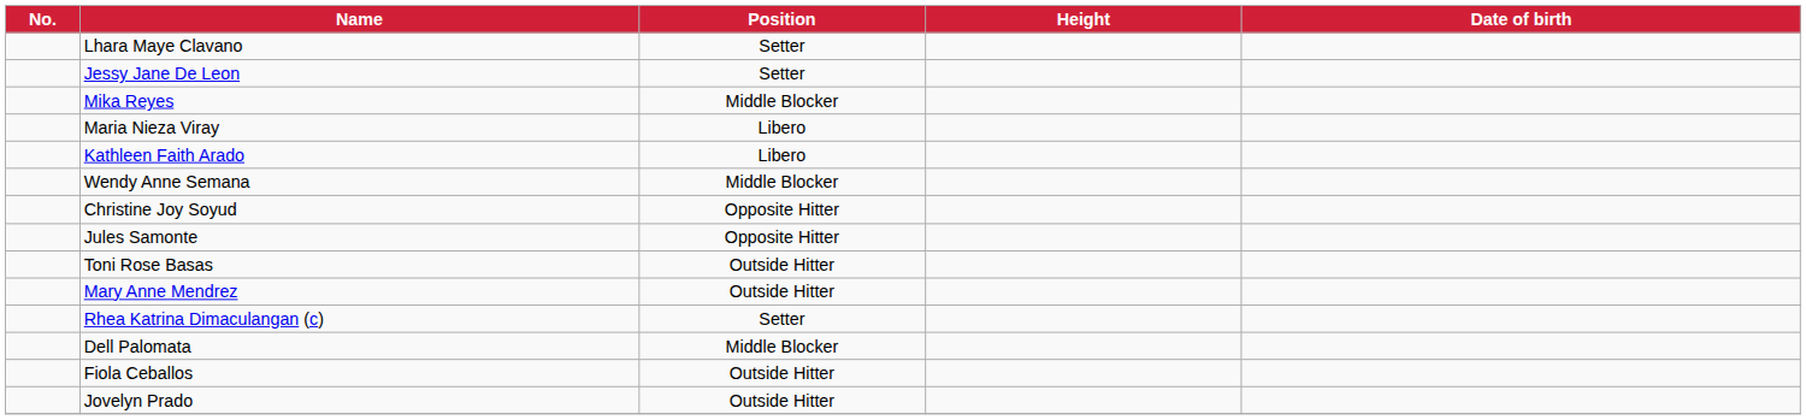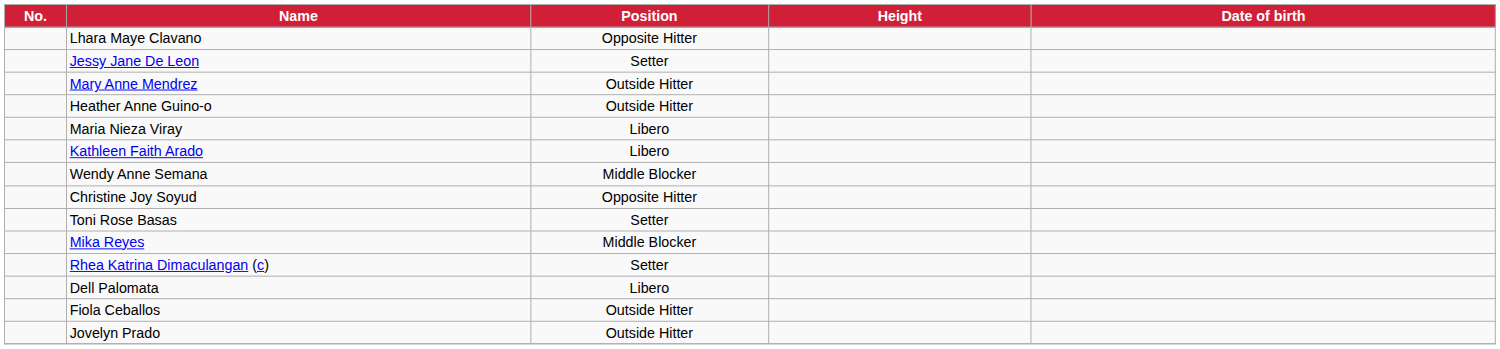 <table class="wikitable sortable" style="font-size:95%; text-align:center; width:80%;">
 <tr>
 <th style="width:2em;background:#d11f37; color: white;">No.</th>
 <th style="width:18em; background:#d11f37; color: white;">Name</th>
 <th style="width:9em; background:#d11f37; color: white;">Position</th>
 <th style="width:10em; background:#d11f37; color: white;">Height</th>
 <th style="width:18em; background:#d11f37; color:white;">Date of birth</th>
 </tr>
 <tr>
 <td></td>
 <td align=left> Lhara Maye Clavano</td>
-<td>Setter</td>
+<td>Opposite Hitter</td>
 <td></td>
 <td align=right></td>
 </tr>
 <tr>
 <td></td>
 <td align=left> <a href='#'>Jessy Jane De Leon</a></td>
 <td>Setter</td>
 <td></td>
 <td align=right></td>
 </tr>
 <tr>
 <td></td>
-<td align=left> <a href='#'>Mika Reyes</a></td>
-<td>Middle Blocker</td>
+<td align=left> <a href='#'>Mary Anne Mendrez</a></td>
+<td>Outside Hitter</td>
+<td></td>
+<td align=right></td>
+</tr>
+<tr>
+<td></td>
+<td align=left> Heather Anne Guino-o</td>
+<td>Outside Hitter</td>
 <td></td>
 <td align=right></td>
 </tr>
 <tr>
 <td></td>
 <td align=left> Maria Nieza Viray</td>
 <td>Libero</td>
 <td></td>
 <td align=right></td>
 </tr>
 <tr>
 <td></td>
 <td align=left> <a href='#'>Kathleen Faith Arado</a></td>
 <td>Libero</td>
 <td></td>
 <td align=right></td>
 </tr>
 <tr align=center>
 <td></td>
 <td align=left> Wendy Anne Semana</td>
 <td>Middle Blocker</td>
 <td></td>
 <td align=right></td>
 </tr>
 <tr align=center>
 <td></td>
 <td align=left> Christine Joy Soyud</td>
 <td>Opposite Hitter</td>
 <td></td>
 <td align=right></td>
 </tr>
 <tr align=center>
 <td></td>
-<td align=left> Jules Samonte</td>
-<td>Opposite Hitter</td>
-<td></td>
-<td align=right></td>
-</tr>
-<tr align=center>
-<td></td>
 <td align=left> Toni Rose Basas</td>
-<td>Outside Hitter</td>
+<td>Setter</td>
 <td></td>
 <td align=right></td>
 </tr>
 <tr>
 <td></td>
-<td align=left> <a href='#'>Mary Anne Mendrez</a></td>
-<td>Outside Hitter</td>
+<td align=left> <a href='#'>Mika Reyes</a></td>
+<td>Middle Blocker</td>
 <td></td>
 <td align=right></td>
 </tr>
 <tr>
 <td></td>
 <td align=left> <a href='#'>Rhea Katrina Dimaculangan</a> (<a href='#'>c</a>)</td>
 <td>Setter</td>
 <td></td>
 <td align=right></td>
 </tr>
 <tr align=center>
 <td></td>
 <td align=left> Dell Palomata</td>
-<td>Middle Blocker</td>
+<td>Libero</td>
 <td></td>
 <td align=right></td>
 </tr>
 <tr align=center>
 <td></td>
 <td align=left> Fiola Ceballos</td>
 <td>Outside Hitter</td>
 <td></td>
 <td align=right></td>
 </tr>
 <tr>
 <td></td>
 <td align=left> Jovelyn Prado</td>
 <td>Outside Hitter</td>
 <td></td>
 <td align=right></td>
 </tr>
 <tr>
 </tr>
 </table>
